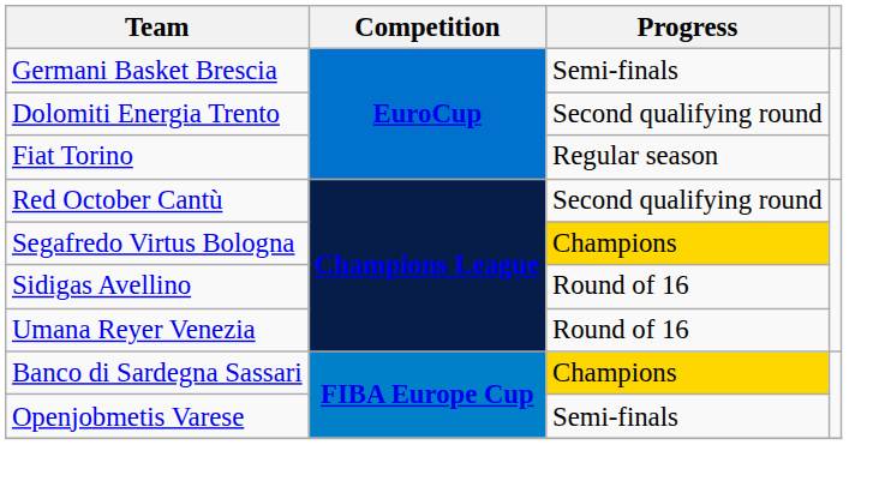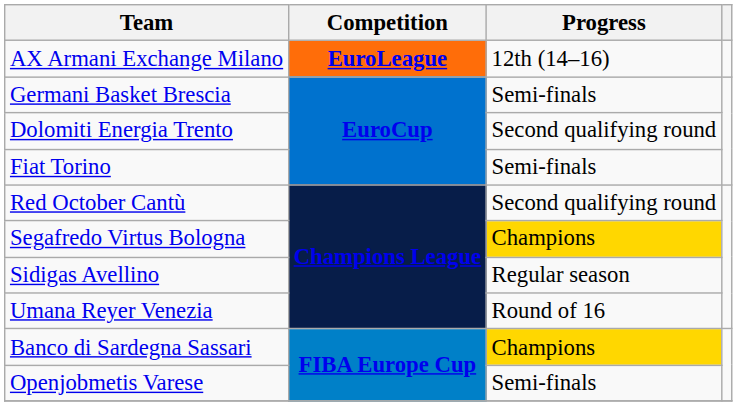 <table class="wikitable sortable">
 <tr>
 <th>Team</th>
 <th>Competition</th>
 <th>Progress</th>
 <th></th>
+</tr>
+<tr>
+<td><a href='#'>AX Armani Exchange Milano</a></td>
+<td style="background:#ff6d09;color:#ffffff;text-align:center"><strong><a href='#'><span>EuroLeague</span></a></strong></td>
+<td>12th (14–16)</td>
+<td style="text-align:center"></td>
 </tr>
 <tr>
 <td><a href='#'>Germani Basket Brescia</a></td>
 <td rowspan="3" style="background-color:#0072CE;color:white;text-align:center"><strong><a href='#'><span>EuroCup</span></a></strong></td>
 <td>Semi-finals</td>
 <td rowspan="3" style="text-align:center"></td>
 </tr>
 <tr>
 <td><a href='#'>Dolomiti Energia Trento</a></td>
 <td>Second qualifying round</td>
 </tr>
 <tr>
 <td><a href='#'>Fiat Torino</a></td>
-<td>Regular season</td>
+<td>Semi-finals</td>
 </tr>
 <tr>
 <td><a href='#'>Red October Cantù</a></td>
 <td rowspan="4" style="background-color:#071D49;color:#D0D3D4;text-align:center"><strong><a href='#'><span>Champions League</span></a></strong></td>
 <td>Second qualifying round</td>
 <td rowspan="4" style="text-align:center"></td>
 </tr>
 <tr>
 <td><a href='#'>Segafredo Virtus Bologna</a></td>
 <td bgcolor=#FFD700>Champions</td>
 </tr>
 <tr>
 <td><a href='#'>Sidigas Avellino</a></td>
-<td>Round of 16</td>
+<td>Regular season</td>
 </tr>
 <tr>
 <td><a href='#'>Umana Reyer Venezia</a></td>
 <td>Round of 16</td>
 </tr>
 <tr>
 <td><a href='#'>Banco di Sardegna Sassari</a></td>
 <td rowspan="2" style="background-color:#0080C8;color:white;text-align:center"><strong><a href='#'><span>FIBA Europe Cup</span></a></strong></td>
 <td bgcolor=#FFD700>Champions</td>
 <td rowspan="2" style="text-align:center"></td>
 </tr>
 <tr>
 <td><a href='#'>Openjobmetis Varese</a></td>
 <td>Semi-finals</td>
 </tr>
 <tr>
 </tr>
 </table>
